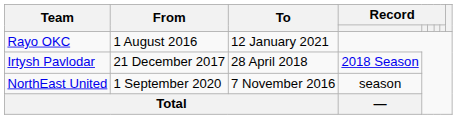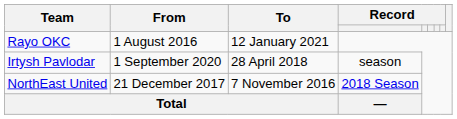 <table class=wikitable style="text-align:center">
 <tr>
 <th rowspan=2>Team</th>
 <th rowspan=2>From</th>
 <th rowspan=2>To</th>
 <th colspan=5>Record</th>
 <th rowspan=2></th>
 </tr>
 <tr>
 <th></th>
 <th></th>
 <th></th>
 <th></th>
 <th></th>
 </tr>
 <tr>
 <td align=left><a href='#'>Rayo OKC</a></td>
 <td align=left>1 August 2016</td>
 <td align=left>12 January 2021<br></td>
 </tr>
 <tr>
 <td align=left><a href='#'>Irtysh Pavlodar</a></td>
-<td align=left>21 December 2017</td>
+<td align=left>1 September 2020</td>
 <td align=left>28 April 2018<br></td>
-<td><a href='#'>2018 Season</a></td>
+<td> season</td>
 </tr>
 <tr>
 <td align=left><a href='#'>NorthEast United</a></td>
-<td align=left>1 September 2020</td>
+<td align=left>21 December 2017</td>
 <td align=left>7 November 2016<br></td>
-<td> season</td>
+<td><a href='#'>2018 Season</a></td>
 </tr>
 <tr>
 <th colspan=3>Total<br></th>
 <th>—</th>
 </tr>
 </table>
